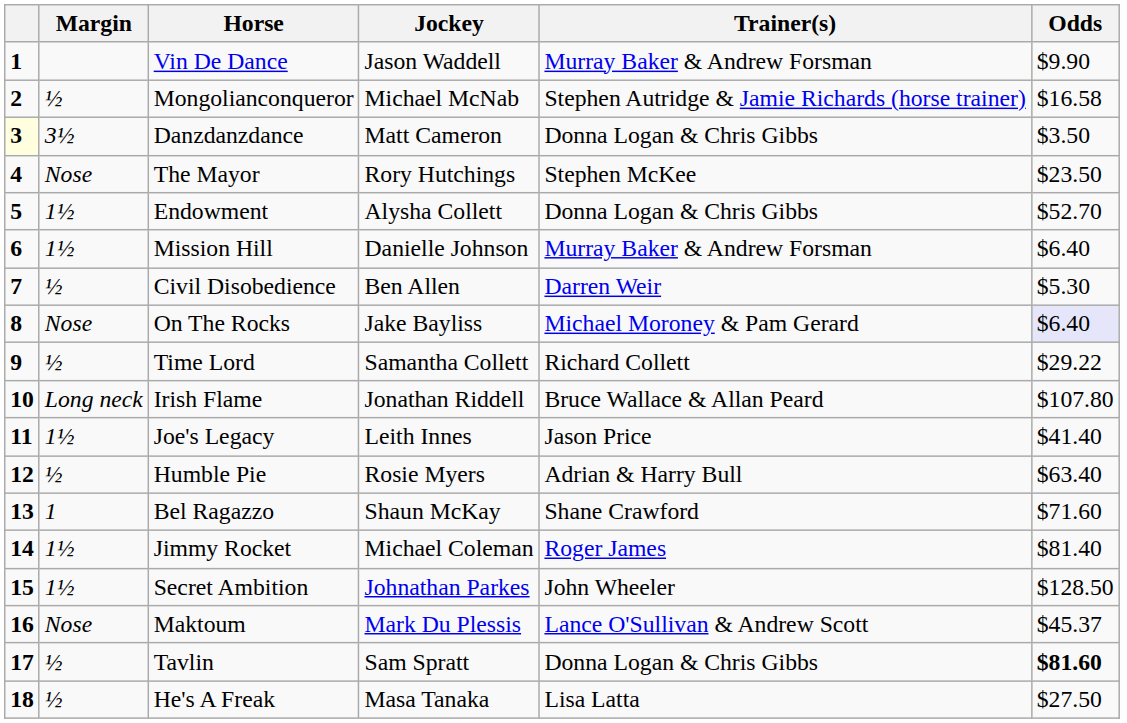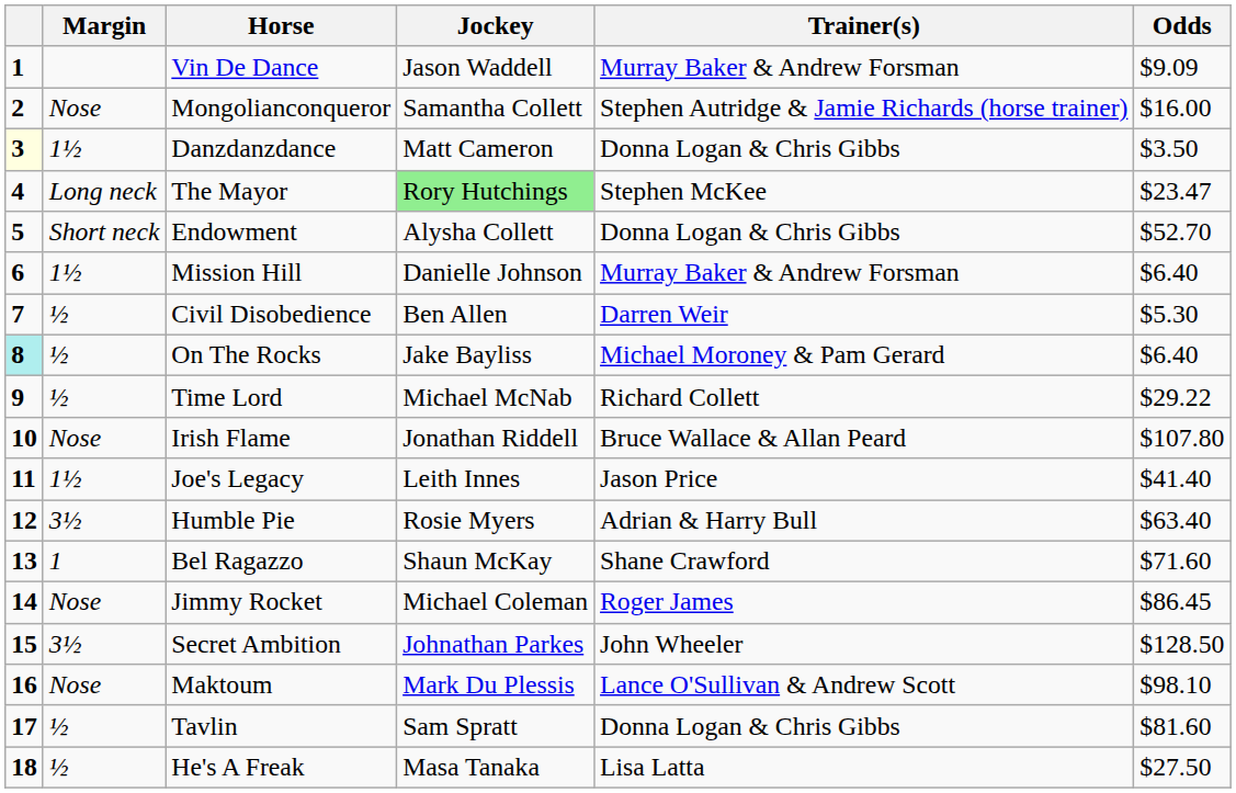 <table class="wikitable sortable">
 <tr>
 <th></th>
 <th>Margin</th>
 <th>Horse</th>
 <th>Jockey</th>
 <th>Trainer(s)</th>
 <th>Odds</th>
 </tr>
 <tr>
 <td><strong>1</strong></td>
 <td></td>
 <td><a href='#'>Vin De Dance</a></td>
 <td>Jason Waddell</td>
 <td><a href='#'>Murray Baker</a> & Andrew Forsman</td>
-<td>$9.90</td>
+<td>$9.09</td>
 </tr>
 <tr>
 <td><strong>2</strong></td>
-<td><em>½</em></td>
+<td><em>Nose</em></td>
 <td>Mongolianconqueror</td>
-<td>Michael McNab</td>
+<td>Samantha Collett</td>
 <td>Stephen Autridge & <a href='#'>Jamie Richards (horse trainer)</a></td>
-<td>$16.58</td>
+<td>$16.00</td>
 </tr>
 <tr>
 <td style="background: lightyellow;"><strong>3</strong></td>
-<td><em>3½</em></td>
+<td><em>1½</em></td>
 <td>Danzdanzdance</td>
 <td>Matt Cameron</td>
 <td>Donna Logan & Chris Gibbs</td>
 <td>$3.50</td>
 </tr>
 <tr>
 <td><strong>4</strong></td>
-<td><em>Nose</em></td>
+<td><em>Long neck</em></td>
 <td>The Mayor</td>
-<td>Rory Hutchings</td>
+<td style="background: lightgreen;">Rory Hutchings</td>
 <td>Stephen McKee</td>
-<td>$23.50</td>
+<td>$23.47</td>
 </tr>
 <tr>
 <td><strong>5</strong></td>
-<td><em>1½</em></td>
+<td><em>Short neck</em></td>
 <td>Endowment</td>
 <td>Alysha Collett</td>
 <td>Donna Logan & Chris Gibbs</td>
 <td>$52.70</td>
 </tr>
 <tr>
 <td><strong>6</strong></td>
 <td><em>1½</em></td>
 <td>Mission Hill</td>
 <td>Danielle Johnson</td>
 <td><a href='#'>Murray Baker</a> & Andrew Forsman</td>
 <td>$6.40</td>
 </tr>
 <tr>
 <td><strong>7</strong></td>
 <td><em>½</em></td>
 <td>Civil Disobedience</td>
 <td>Ben Allen</td>
 <td><a href='#'>Darren Weir</a></td>
 <td>$5.30</td>
 </tr>
 <tr>
-<td><strong>8</strong></td>
-<td><em>Nose</em></td>
+<td style="background: paleturquoise;"><strong>8</strong></td>
+<td><em>½</em></td>
 <td>On The Rocks</td>
 <td>Jake Bayliss</td>
 <td><a href='#'>Michael Moroney</a> & Pam Gerard</td>
-<td style="background: lavender;">$6.40</td>
+<td>$6.40</td>
 </tr>
 <tr>
 <td><strong>9</strong></td>
 <td><em>½</em></td>
 <td>Time Lord</td>
-<td>Samantha Collett</td>
+<td>Michael McNab</td>
 <td>Richard Collett</td>
 <td>$29.22</td>
 </tr>
 <tr>
 <td><strong>10</strong></td>
-<td><em>Long neck</em></td>
+<td><em>Nose</em></td>
 <td>Irish Flame</td>
 <td>Jonathan Riddell</td>
 <td>Bruce Wallace & Allan Peard</td>
 <td>$107.80</td>
 </tr>
 <tr>
 <td><strong>11</strong></td>
 <td><em>1½</em></td>
 <td>Joe's Legacy</td>
 <td>Leith Innes</td>
 <td>Jason Price</td>
 <td>$41.40</td>
 </tr>
 <tr>
 <td><strong>12</strong></td>
-<td><em>½</em></td>
+<td><em>3½</em></td>
 <td>Humble Pie</td>
 <td>Rosie Myers</td>
 <td>Adrian & Harry Bull</td>
 <td>$63.40</td>
 </tr>
 <tr>
 <td><strong>13</strong></td>
 <td><em>1</em></td>
 <td>Bel Ragazzo</td>
 <td>Shaun McKay</td>
 <td>Shane Crawford</td>
 <td>$71.60</td>
 </tr>
 <tr>
 <td><strong>14</strong></td>
-<td><em>1½</em></td>
+<td><em>Nose</em></td>
 <td>Jimmy Rocket</td>
 <td>Michael Coleman</td>
 <td><a href='#'>Roger James</a></td>
-<td>$81.40</td>
+<td>$86.45</td>
 </tr>
 <tr>
 <td><strong>15</strong></td>
-<td><em>1½</em></td>
+<td><em>3½</em></td>
 <td>Secret Ambition</td>
 <td><a href='#'>Johnathan Parkes</a></td>
 <td>John Wheeler</td>
 <td>$128.50</td>
 </tr>
 <tr>
 <td><strong>16</strong></td>
 <td><em>Nose</em></td>
 <td>Maktoum</td>
 <td><a href='#'>Mark Du Plessis</a></td>
 <td><a href='#'>Lance O'Sullivan</a> & Andrew Scott</td>
-<td>$45.37</td>
+<td>$98.10</td>
 </tr>
 <tr>
 <td><strong>17</strong></td>
 <td><em>½</em></td>
 <td>Tavlin</td>
 <td>Sam Spratt</td>
 <td>Donna Logan & Chris Gibbs</td>
-<td><strong>$81.60</strong></td>
+<td>$81.60</td>
 </tr>
 <tr>
 <td><strong>18</strong></td>
 <td><em>½</em></td>
 <td>He's A Freak</td>
 <td>Masa Tanaka</td>
 <td>Lisa Latta</td>
 <td>$27.50</td>
 </tr>
 </table>
